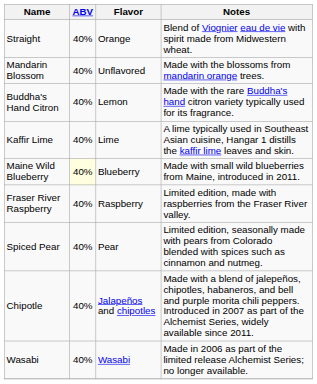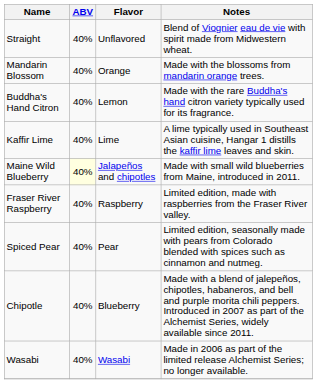 <table class="wikitable" style="text-align:left">
 <tr>
 <th style="width:100px;">Name</th>
 <th style="width:35px;"><a href='#'>ABV</a></th>
 <th style="width:100px;">Flavor</th>
 <th style="width:240px;">Notes</th>
 </tr>
 <tr>
 <td>Straight</td>
 <td style="text-align:center;">40%</td>
-<td>Orange</td>
+<td>Unflavored</td>
 <td>Blend of <a href='#'>Viognier</a> <a href='#'>eau de vie</a> with spirit made from Midwestern wheat.</td>
 </tr>
 <tr>
 <td>Mandarin Blossom</td>
 <td style="text-align:center;">40%</td>
-<td>Unflavored</td>
+<td>Orange</td>
 <td>Made with the blossoms from <a href='#'>mandarin orange</a> trees.</td>
 </tr>
 <tr>
 <td>Buddha's Hand Citron</td>
 <td style="text-align:center;">40%</td>
 <td>Lemon</td>
 <td>Made with the rare <a href='#'>Buddha's hand</a> citron variety typically used for its fragrance.</td>
 </tr>
 <tr>
 <td>Kaffir Lime</td>
 <td style="text-align:center;">40%</td>
 <td>Lime</td>
 <td>A lime typically used in Southeast Asian cuisine, Hangar 1 distills the <a href='#'>kaffir lime</a> leaves and skin.</td>
 </tr>
 <tr>
 <td>Maine Wild Blueberry</td>
 <td style="background: lightyellow; text-align:center;">40%</td>
-<td>Blueberry</td>
+<td><a href='#'>Jalapeños</a> and <a href='#'>chipotles</a></td>
 <td>Made with small wild blueberries from Maine, introduced in 2011.</td>
 </tr>
 <tr>
 <td>Fraser River Raspberry</td>
 <td style="text-align:center;">40%</td>
 <td>Raspberry</td>
 <td>Limited edition, made with raspberries from the Fraser River valley.</td>
 </tr>
 <tr>
 <td>Spiced Pear</td>
 <td style="text-align:center;">40%</td>
 <td>Pear</td>
 <td>Limited edition, seasonally made with pears from Colorado blended with spices such as cinnamon and nutmeg.</td>
 </tr>
 <tr>
 <td>Chipotle</td>
 <td style="text-align:center;">40%</td>
-<td><a href='#'>Jalapeños</a> and <a href='#'>chipotles</a></td>
+<td>Blueberry</td>
 <td>Made with a blend of jalepeños, chipotles, habaneros, and bell and purple morita chili peppers. Introduced in 2007 as part of the Alchemist Series, widely available since 2011.</td>
 </tr>
 <tr>
 <td>Wasabi</td>
 <td style="text-align:center;">40%</td>
 <td><a href='#'>Wasabi</a></td>
 <td>Made in 2006 as part of the limited release Alchemist Series; no longer available.</td>
 </tr>
 <tr>
 </tr>
 </table>
